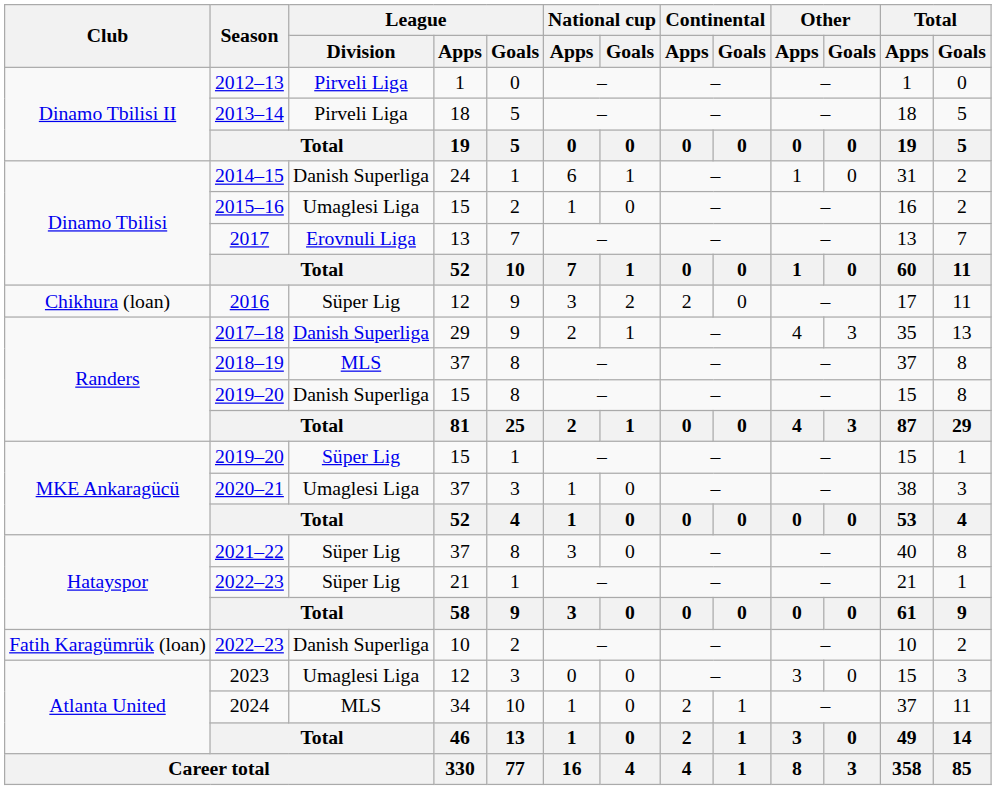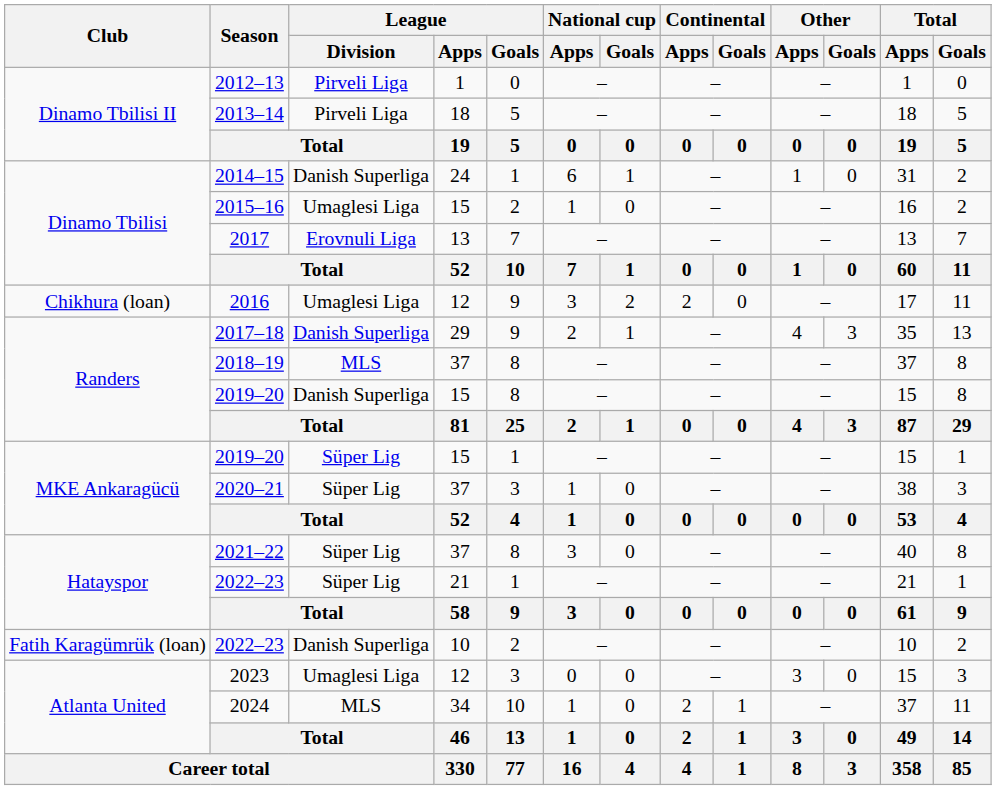 <table class="wikitable" style="text-align:center">
 <tr>
 <th rowspan="2">Club</th>
 <th rowspan="2">Season</th>
 <th colspan="3">League</th>
 <th colspan="2">National cup</th>
 <th colspan="2">Continental</th>
 <th colspan="2">Other</th>
 <th colspan="2">Total</th>
 </tr>
 <tr>
 <th>Division</th>
 <th>Apps</th>
 <th>Goals</th>
 <th>Apps</th>
 <th>Goals</th>
 <th>Apps</th>
 <th>Goals</th>
 <th>Apps</th>
 <th>Goals</th>
 <th>Apps</th>
 <th>Goals</th>
 </tr>
 <tr>
 <td rowspan="3"><a href='#'>Dinamo Tbilisi II</a></td>
 <td><a href='#'>2012–13</a></td>
 <td><a href='#'>Pirveli Liga</a></td>
 <td>1</td>
 <td>0</td>
 <td colspan="2">–</td>
 <td colspan="2">–</td>
 <td colspan="2">–</td>
 <td>1</td>
 <td>0</td>
 </tr>
 <tr>
 <td><a href='#'>2013–14</a></td>
 <td>Pirveli Liga</td>
 <td>18</td>
 <td>5</td>
 <td colspan="2">–</td>
 <td colspan="2">–</td>
 <td colspan="2">–</td>
 <td>18</td>
 <td>5</td>
 </tr>
 <tr>
 <th colspan="2">Total</th>
 <th>19</th>
 <th>5</th>
 <th>0</th>
 <th>0</th>
 <th>0</th>
 <th>0</th>
 <th>0</th>
 <th>0</th>
 <th>19</th>
 <th>5</th>
 </tr>
 <tr>
 <td rowspan="4"><a href='#'>Dinamo Tbilisi</a></td>
 <td><a href='#'>2014–15</a></td>
 <td>Danish Superliga</td>
 <td>24</td>
 <td>1</td>
 <td>6</td>
 <td>1</td>
 <td colspan="2">–</td>
 <td>1</td>
 <td>0</td>
 <td>31</td>
 <td>2</td>
 </tr>
 <tr>
 <td><a href='#'>2015–16</a></td>
 <td>Umaglesi Liga</td>
 <td>15</td>
 <td>2</td>
 <td>1</td>
 <td>0</td>
 <td colspan="2">–</td>
 <td colspan="2">–</td>
 <td>16</td>
 <td>2</td>
 </tr>
 <tr>
 <td><a href='#'>2017</a></td>
 <td><a href='#'>Erovnuli Liga</a></td>
 <td>13</td>
 <td>7</td>
 <td colspan="2">–</td>
 <td colspan="2">–</td>
 <td colspan="2">–</td>
 <td>13</td>
 <td>7</td>
 </tr>
 <tr>
 <th colspan="2">Total</th>
 <th>52</th>
 <th>10</th>
 <th>7</th>
 <th>1</th>
 <th>0</th>
 <th>0</th>
 <th>1</th>
 <th>0</th>
 <th>60</th>
 <th>11</th>
 </tr>
 <tr>
 <td><a href='#'>Chikhura</a> (loan)</td>
 <td><a href='#'>2016</a></td>
-<td>Süper Lig</td>
+<td>Umaglesi Liga</td>
 <td>12</td>
 <td>9</td>
 <td>3</td>
 <td>2</td>
 <td>2</td>
 <td>0</td>
 <td colspan="2">–</td>
 <td>17</td>
 <td>11</td>
 </tr>
 <tr>
 <td rowspan="4"><a href='#'>Randers</a></td>
 <td><a href='#'>2017–18</a></td>
 <td><a href='#'>Danish Superliga</a></td>
 <td>29</td>
 <td>9</td>
 <td>2</td>
 <td>1</td>
 <td colspan="2">–</td>
 <td>4</td>
 <td>3</td>
 <td>35</td>
 <td>13</td>
 </tr>
 <tr>
 <td><a href='#'>2018–19</a></td>
 <td><a href='#'>MLS</a></td>
 <td>37</td>
 <td>8</td>
 <td colspan="2">–</td>
 <td colspan="2">–</td>
 <td colspan="2">–</td>
 <td>37</td>
 <td>8</td>
 </tr>
 <tr>
 <td><a href='#'>2019–20</a></td>
 <td>Danish Superliga</td>
 <td>15</td>
 <td>8</td>
 <td colspan="2">–</td>
 <td colspan="2">–</td>
 <td colspan="2">–</td>
 <td>15</td>
 <td>8</td>
 </tr>
 <tr>
 <th colspan="2">Total</th>
 <th>81</th>
 <th>25</th>
 <th>2</th>
 <th>1</th>
 <th>0</th>
 <th>0</th>
 <th>4</th>
 <th>3</th>
 <th>87</th>
 <th>29</th>
 </tr>
 <tr>
 <td rowspan="3"><a href='#'>MKE Ankaragücü</a></td>
 <td><a href='#'>2019–20</a></td>
 <td><a href='#'>Süper Lig</a></td>
 <td>15</td>
 <td>1</td>
 <td colspan="2">–</td>
 <td colspan="2">–</td>
 <td colspan="2">–</td>
 <td>15</td>
 <td>1</td>
 </tr>
 <tr>
 <td><a href='#'>2020–21</a></td>
-<td>Umaglesi Liga</td>
+<td>Süper Lig</td>
 <td>37</td>
 <td>3</td>
 <td>1</td>
 <td>0</td>
 <td colspan="2">–</td>
 <td colspan="2">–</td>
 <td>38</td>
 <td>3</td>
 </tr>
 <tr>
 <th colspan="2">Total</th>
 <th>52</th>
 <th>4</th>
 <th>1</th>
 <th>0</th>
 <th>0</th>
 <th>0</th>
 <th>0</th>
 <th>0</th>
 <th>53</th>
 <th>4</th>
 </tr>
 <tr>
 <td rowspan="3"><a href='#'>Hatayspor</a></td>
 <td><a href='#'>2021–22</a></td>
 <td>Süper Lig</td>
 <td>37</td>
 <td>8</td>
 <td>3</td>
 <td>0</td>
 <td colspan="2">–</td>
 <td colspan="2">–</td>
 <td>40</td>
 <td>8</td>
 </tr>
 <tr>
 <td><a href='#'>2022–23</a></td>
 <td>Süper Lig</td>
 <td>21</td>
 <td>1</td>
 <td colspan="2">–</td>
 <td colspan="2">–</td>
 <td colspan="2">–</td>
 <td>21</td>
 <td>1</td>
 </tr>
 <tr>
 <th colspan="2">Total</th>
 <th>58</th>
 <th>9</th>
 <th>3</th>
 <th>0</th>
 <th>0</th>
 <th>0</th>
 <th>0</th>
 <th>0</th>
 <th>61</th>
 <th>9</th>
 </tr>
 <tr>
 <td><a href='#'>Fatih Karagümrük</a> (loan)</td>
 <td><a href='#'>2022–23</a></td>
 <td>Danish Superliga</td>
 <td>10</td>
 <td>2</td>
 <td colspan="2">–</td>
 <td colspan="2">–</td>
 <td colspan="2">–</td>
 <td>10</td>
 <td>2</td>
 </tr>
 <tr>
 <td rowspan="3"><a href='#'>Atlanta United</a></td>
 <td>2023</td>
 <td>Umaglesi Liga</td>
 <td>12</td>
 <td>3</td>
 <td>0</td>
 <td>0</td>
 <td colspan="2">–</td>
 <td>3</td>
 <td>0</td>
 <td>15</td>
 <td>3</td>
 </tr>
 <tr>
 <td>2024</td>
 <td>MLS</td>
 <td>34</td>
 <td>10</td>
 <td>1</td>
 <td>0</td>
 <td>2</td>
 <td>1</td>
 <td colspan="2">–</td>
 <td>37</td>
 <td>11</td>
 </tr>
 <tr>
 <th colspan="2">Total</th>
 <th>46</th>
 <th>13</th>
 <th>1</th>
 <th>0</th>
 <th>2</th>
 <th>1</th>
 <th>3</th>
 <th>0</th>
 <th>49</th>
 <th>14</th>
 </tr>
 <tr>
 <th colspan="3">Career total</th>
 <th>330</th>
 <th>77</th>
 <th>16</th>
 <th>4</th>
 <th>4</th>
 <th>1</th>
 <th>8</th>
 <th>3</th>
 <th>358</th>
 <th>85</th>
 </tr>
 </table>
